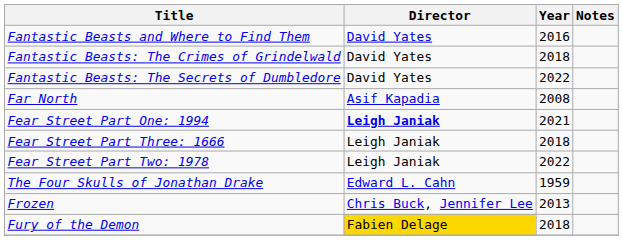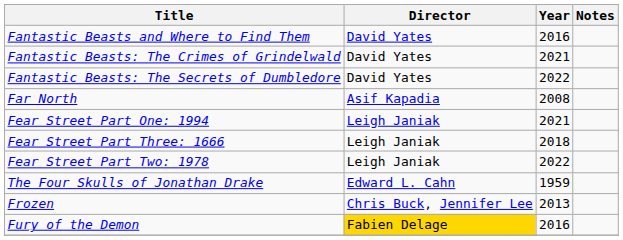 <table class="wikitable">
 <tr>
 <th>Title</th>
 <th>Director</th>
 <th>Year</th>
 <th>Notes</th>
 </tr>
 <tr>
 <td><em><a href='#'>Fantastic Beasts and Where to Find Them</a></em></td>
 <td><a href='#'>David Yates</a></td>
 <td>2016</td>
 <td></td>
 </tr>
 <tr>
 <td><em><a href='#'>Fantastic Beasts: The Crimes of Grindelwald</a></em></td>
 <td>David Yates</td>
-<td>2018</td>
+<td>2021</td>
 <td></td>
 </tr>
 <tr>
 <td><em><a href='#'>Fantastic Beasts: The Secrets of Dumbledore</a></em></td>
 <td>David Yates</td>
 <td>2022</td>
 <td></td>
 </tr>
 <tr>
 <td><em><a href='#'>Far North</a></em></td>
 <td><a href='#'>Asif Kapadia</a></td>
 <td>2008</td>
 <td></td>
 </tr>
 <tr>
 <td><em><a href='#'>Fear Street Part One: 1994</a></em></td>
-<td><strong><a href='#'>Leigh Janiak</a></strong></td>
+<td><a href='#'>Leigh Janiak</a></td>
 <td>2021</td>
 <td></td>
 </tr>
 <tr>
 <td><em><a href='#'>Fear Street Part Three: 1666</a></em></td>
 <td>Leigh Janiak</td>
 <td>2018</td>
 <td></td>
 </tr>
 <tr>
 <td><em><a href='#'>Fear Street Part Two: 1978</a></em></td>
 <td>Leigh Janiak</td>
 <td>2022</td>
 <td></td>
 </tr>
 <tr>
 <td><em><a href='#'>The Four Skulls of Jonathan Drake</a></em></td>
 <td><a href='#'>Edward L. Cahn</a></td>
 <td>1959</td>
 <td></td>
 </tr>
 <tr>
 <td><em><a href='#'>Frozen</a></em></td>
 <td><a href='#'>Chris Buck</a>, <a href='#'>Jennifer Lee</a></td>
 <td>2013</td>
 <td></td>
 </tr>
 <tr>
 <td><em><a href='#'>Fury of the Demon</a></em></td>
 <td style="background: gold;">Fabien Delage</td>
-<td>2018</td>
+<td>2016</td>
 <td></td>
 </tr>
 <tr>
 </tr>
 </table>
